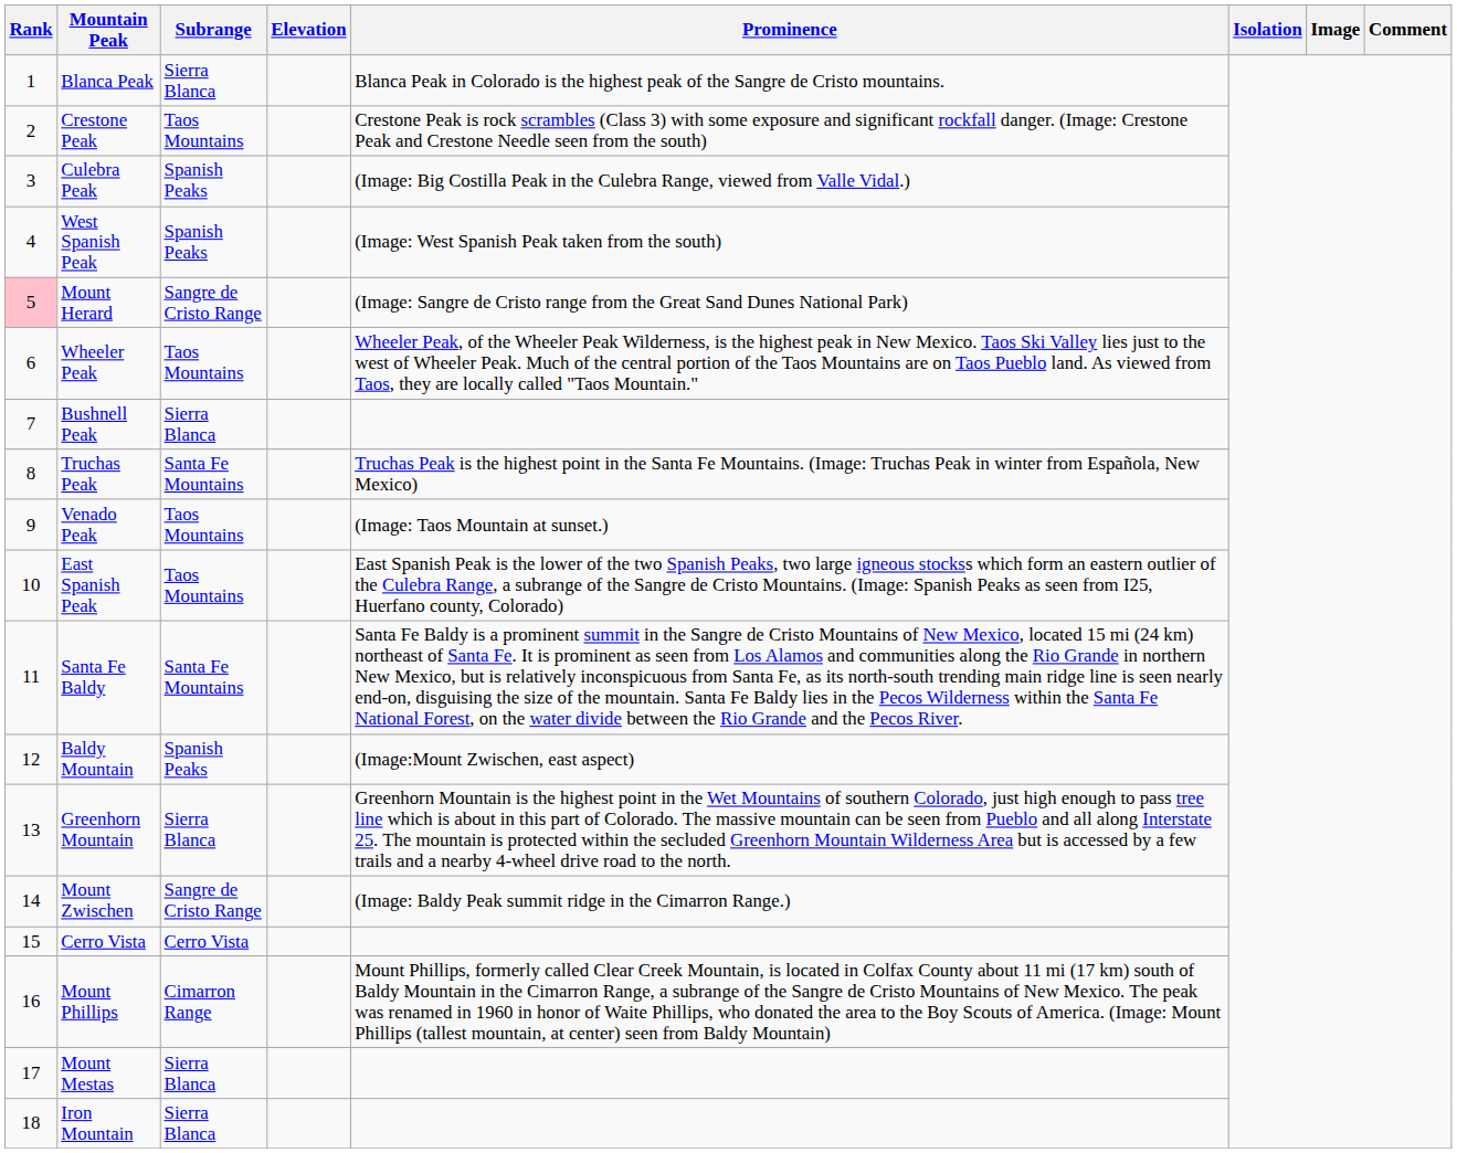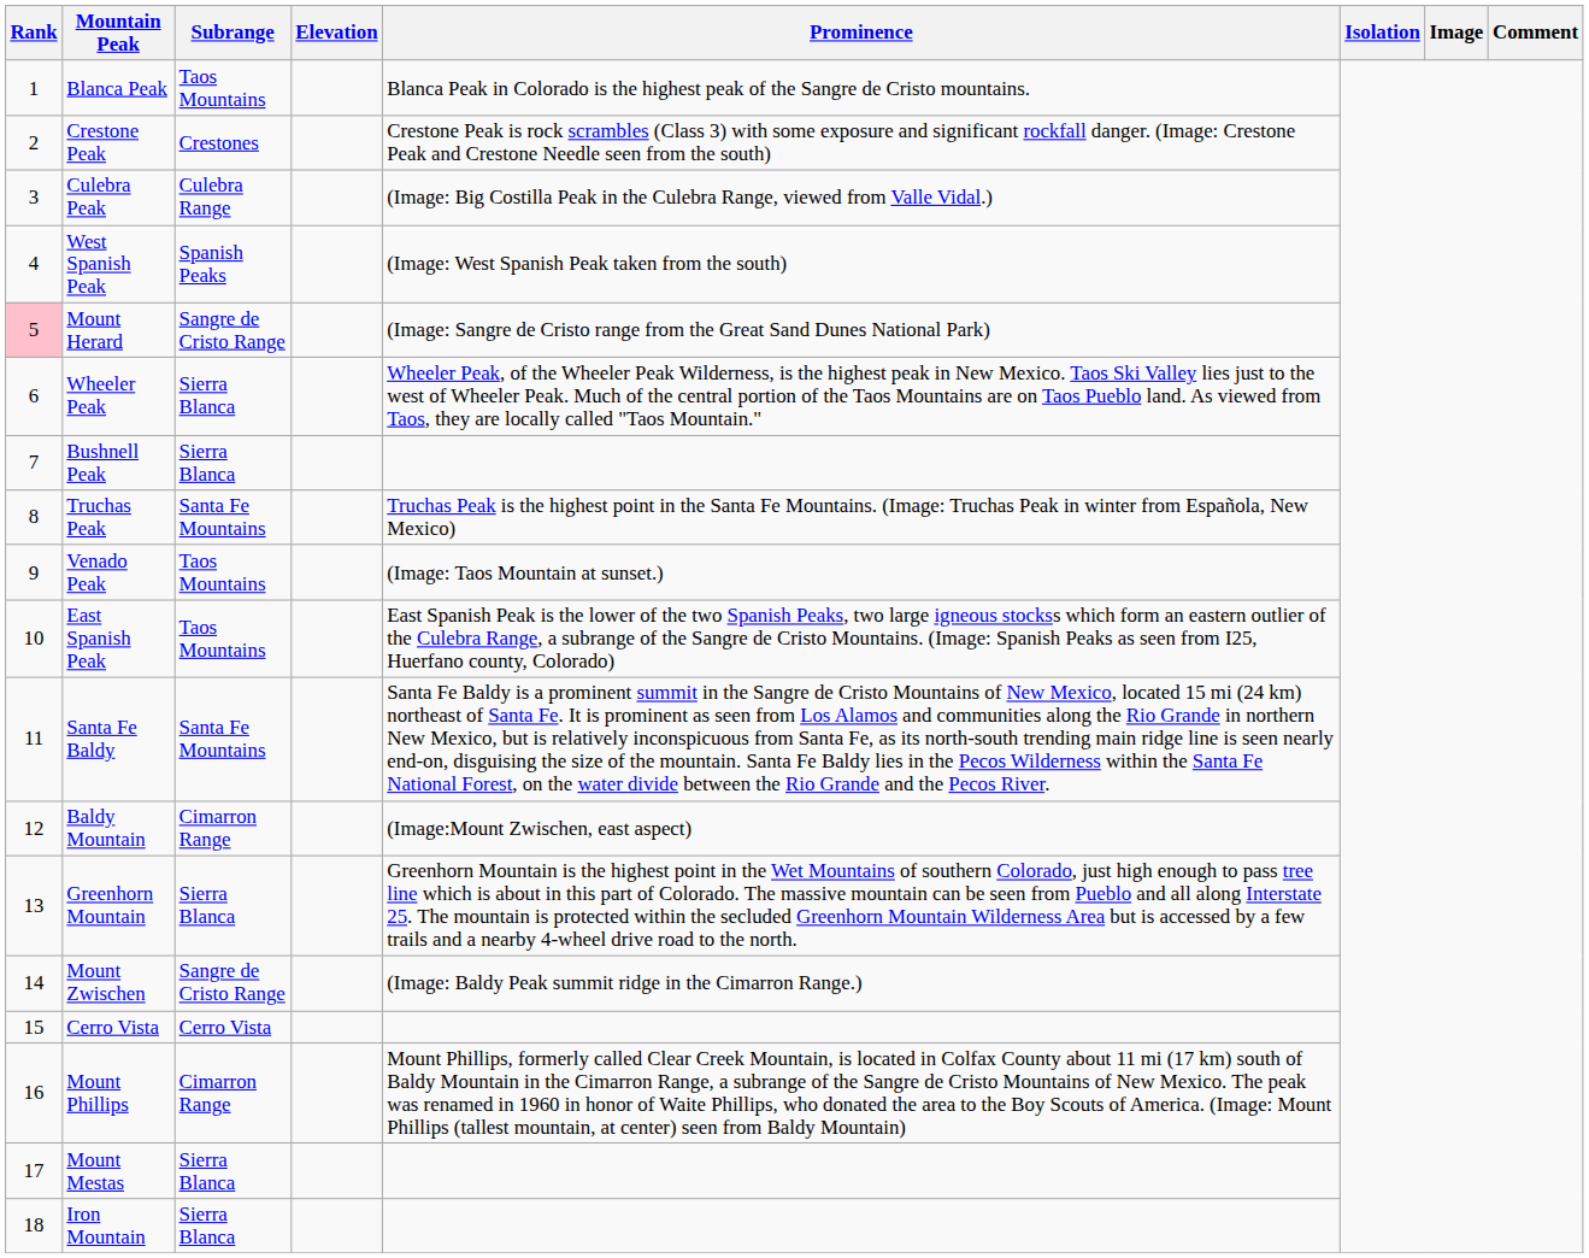 <table class="wikitable sortable">
 <tr>
 <th><a href='#'>Rank</a></th>
 <th><a href='#'>Mountain Peak</a></th>
 <th><a href='#'>Subrange</a></th>
 <th><a href='#'>Elevation</a></th>
 <th><a href='#'>Prominence</a></th>
 <th><a href='#'>Isolation</a></th>
 <th>Image</th>
 <th>Comment</th>
 </tr>
 <tr>
 <td align=center>1</td>
 <td><a href='#'>Blanca Peak</a></td>
-<td><a href='#'>Sierra Blanca</a><br></td>
+<td><a href='#'>Taos Mountains</a><br></td>
 <td></td>
 <td>Blanca Peak in Colorado is the highest peak of the Sangre de Cristo mountains.</td>
 </tr>
 <tr>
 <td align=center>2</td>
 <td><a href='#'>Crestone Peak</a></td>
-<td><a href='#'>Taos Mountains</a><br></td>
+<td><a href='#'>Crestones</a><br></td>
 <td></td>
 <td>Crestone Peak is rock <a href='#'>scrambles</a> (Class 3) with some exposure and significant <a href='#'>rockfall</a> danger. (Image: Crestone Peak and Crestone Needle seen from the south)</td>
 </tr>
 <tr>
 <td align=center>3</td>
 <td><a href='#'>Culebra Peak</a></td>
-<td><a href='#'>Spanish Peaks</a><br></td>
+<td><a href='#'>Culebra Range</a><br></td>
 <td></td>
 <td>(Image: Big Costilla Peak in the Culebra Range, viewed from <a href='#'>Valle Vidal</a>.)</td>
 </tr>
 <tr>
 <td align=center>4</td>
 <td><a href='#'>West Spanish Peak</a></td>
 <td><a href='#'>Spanish Peaks</a><br></td>
 <td></td>
 <td>(Image: West Spanish Peak taken from the south)</td>
 </tr>
 <tr>
 <td align=center style="background: pink;">5</td>
 <td><a href='#'>Mount Herard</a></td>
 <td><a href='#'>Sangre de Cristo Range</a><br></td>
 <td></td>
 <td>(Image: Sangre de Cristo range from the Great Sand Dunes National Park)</td>
 </tr>
 <tr>
 <td align=center>6</td>
 <td><a href='#'>Wheeler Peak</a></td>
-<td><a href='#'>Taos Mountains</a><br></td>
+<td><a href='#'>Sierra Blanca</a><br></td>
 <td></td>
 <td><a href='#'>Wheeler Peak</a>, of the Wheeler Peak Wilderness, is the highest peak in New Mexico.  <a href='#'>Taos Ski Valley</a> lies just to the west of Wheeler Peak. Much of the central portion of the Taos Mountains are on <a href='#'>Taos Pueblo</a> land. As viewed from <a href='#'>Taos</a>, they are locally called "Taos Mountain."</td>
 </tr>
 <tr>
 <td align=center>7</td>
 <td><a href='#'>Bushnell Peak</a></td>
 <td><a href='#'>Sierra Blanca</a><br></td>
 <td></td>
 <td></td>
 </tr>
 <tr>
 <td align=center>8</td>
 <td><a href='#'>Truchas Peak</a></td>
 <td><a href='#'>Santa Fe Mountains</a><br></td>
 <td></td>
 <td><a href='#'>Truchas Peak</a> is the highest point in the Santa Fe Mountains. (Image: Truchas Peak in winter from Española, New Mexico)</td>
 </tr>
 <tr>
 <td align=center>9</td>
 <td><a href='#'>Venado Peak</a></td>
 <td><a href='#'>Taos Mountains</a><br></td>
 <td></td>
 <td>(Image: Taos Mountain at sunset.)</td>
 </tr>
 <tr>
 <td align=center>10</td>
 <td><a href='#'>East Spanish Peak</a></td>
 <td><a href='#'>Taos Mountains</a><br></td>
 <td></td>
 <td>East Spanish Peak is the lower of the two <a href='#'>Spanish Peaks</a>, two large <a href='#'>igneous stocks</a>s which form an eastern outlier of the <a href='#'>Culebra Range</a>, a subrange of the Sangre de Cristo Mountains. (Image: Spanish Peaks as seen from I25, Huerfano county, Colorado)</td>
 </tr>
 <tr>
 <td align=center>11</td>
 <td><a href='#'>Santa Fe Baldy</a></td>
 <td><a href='#'>Santa Fe Mountains</a><br></td>
 <td></td>
 <td>Santa Fe Baldy is a prominent <a href='#'>summit</a> in the Sangre de Cristo Mountains of <a href='#'>New Mexico</a>, located  15 mi (24 km) northeast of <a href='#'>Santa Fe</a>. It is prominent as seen from <a href='#'>Los Alamos</a> and communities along the <a href='#'>Rio Grande</a> in northern New Mexico, but is relatively inconspicuous from Santa Fe, as its north-south trending main ridge line is seen nearly end-on, disguising the size of the mountain. Santa Fe Baldy lies in the <a href='#'>Pecos Wilderness</a> within the <a href='#'>Santa Fe National Forest</a>, on the <a href='#'>water divide</a> between the <a href='#'>Rio Grande</a> and the <a href='#'>Pecos River</a>.</td>
 </tr>
 <tr>
 <td align=center>12</td>
 <td><a href='#'>Baldy Mountain</a></td>
-<td><a href='#'>Spanish Peaks</a><br></td>
+<td><a href='#'>Cimarron Range</a><br></td>
 <td></td>
 <td>(Image:Mount Zwischen, east aspect)</td>
 </tr>
 <tr>
 <td align=center>13</td>
 <td><a href='#'>Greenhorn Mountain</a></td>
 <td><a href='#'>Sierra Blanca</a><br></td>
 <td></td>
 <td>Greenhorn Mountain is the highest point in the <a href='#'>Wet Mountains</a> of southern <a href='#'>Colorado</a>, just high enough to pass <a href='#'>tree line</a> which is about  in this part of Colorado.  The massive mountain can be seen from <a href='#'>Pueblo</a> and all along <a href='#'>Interstate 25</a>.  The mountain is protected within the secluded <a href='#'>Greenhorn Mountain Wilderness Area</a> but is accessed by a few trails and a nearby 4-wheel drive road to the north.</td>
 </tr>
 <tr>
 <td align=center>14</td>
 <td><a href='#'>Mount Zwischen</a></td>
 <td><a href='#'>Sangre de Cristo Range</a><br></td>
 <td></td>
 <td>(Image: Baldy Peak summit ridge in the Cimarron Range.)</td>
 </tr>
 <tr>
 <td align=center>15</td>
 <td><a href='#'>Cerro Vista</a></td>
 <td><a href='#'>Cerro Vista</a><br></td>
 <td></td>
 <td></td>
 </tr>
 <tr>
 <td align=center>16</td>
 <td><a href='#'>Mount Phillips</a></td>
 <td><a href='#'>Cimarron Range</a><br></td>
 <td></td>
 <td>Mount Phillips, formerly called Clear Creek Mountain, is located in Colfax County about 11 mi (17 km) south of Baldy Mountain in the Cimarron Range, a subrange of the Sangre de Cristo Mountains of New Mexico.  The peak was renamed in 1960 in honor of Waite Phillips, who donated the area to the Boy Scouts of America. (Image: Mount Phillips (tallest mountain, at center) seen from Baldy Mountain)</td>
 </tr>
 <tr>
 <td align=center>17</td>
 <td><a href='#'>Mount Mestas</a></td>
 <td><a href='#'>Sierra Blanca</a><br></td>
 <td></td>
 <td></td>
 </tr>
 <tr>
 <td align=center>18</td>
 <td><a href='#'>Iron Mountain</a></td>
 <td><a href='#'>Sierra Blanca</a><br></td>
 <td></td>
 <td></td>
 </tr>
 </table>
